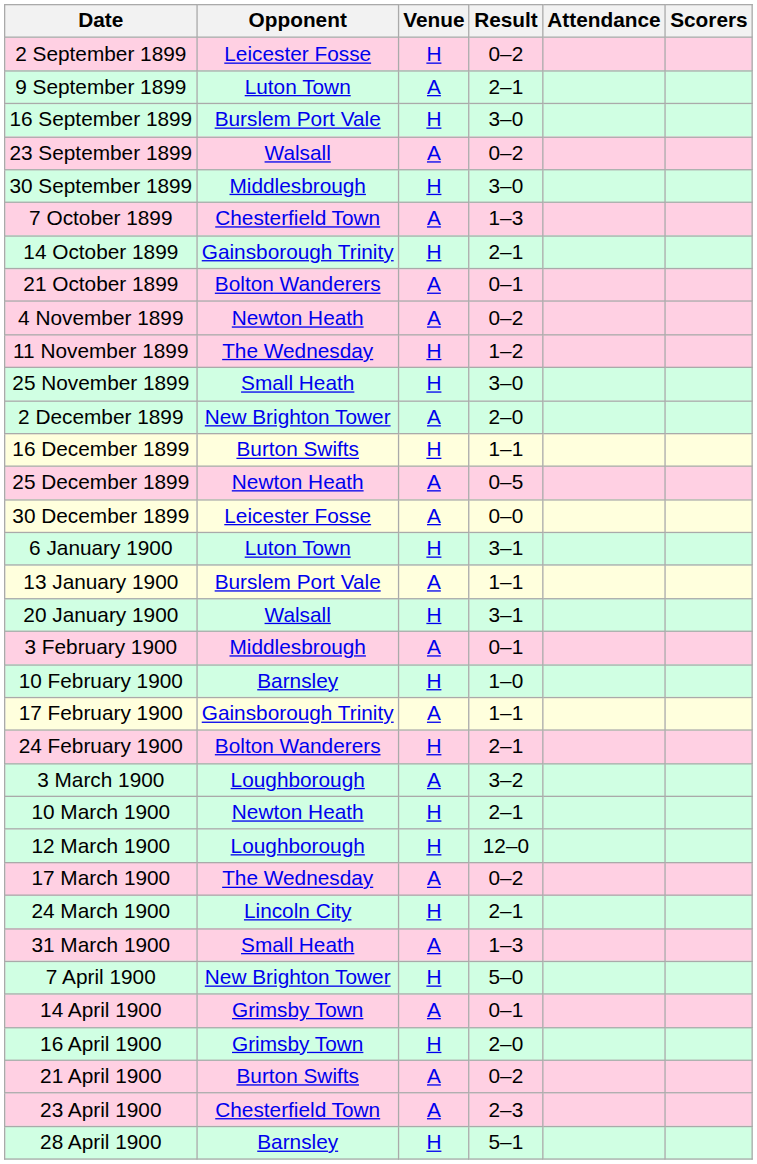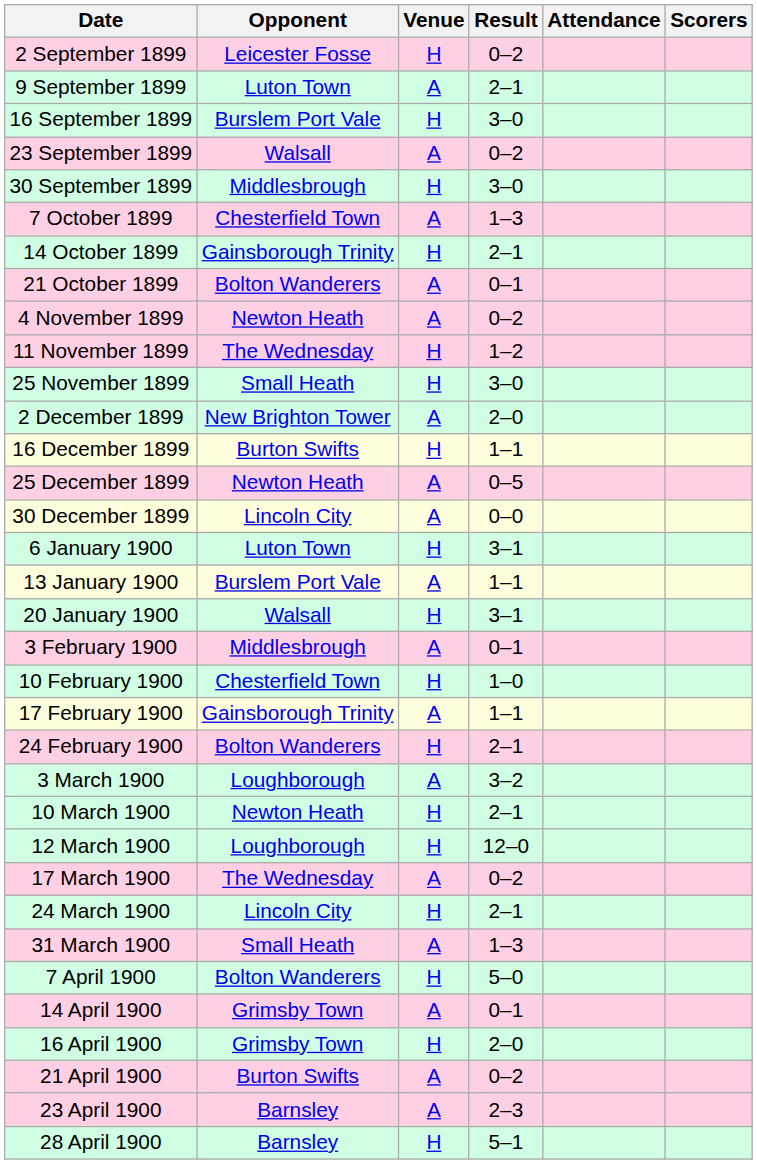 <table class="wikitable sortable" style="text-align:center;">
 <tr>
 <th>Date</th>
 <th>Opponent</th>
 <th>Venue</th>
 <th>Result</th>
 <th>Attendance</th>
 <th>Scorers</th>
 </tr>
 <tr style="background:#ffd0e3;">
 <td>2 September 1899</td>
 <td><a href='#'>Leicester Fosse</a></td>
 <td><a href='#'>H</a></td>
 <td>0–2</td>
 <td></td>
 <td></td>
 </tr>
 <tr style="background:#d0ffe3;">
 <td>9 September 1899</td>
 <td><a href='#'>Luton Town</a></td>
 <td><a href='#'>A</a></td>
 <td>2–1</td>
 <td></td>
 <td></td>
 </tr>
 <tr style="background:#d0ffe3;">
 <td>16 September 1899</td>
 <td><a href='#'>Burslem Port Vale</a></td>
 <td><a href='#'>H</a></td>
 <td>3–0</td>
 <td></td>
 <td></td>
 </tr>
 <tr style="background:#ffd0e3;">
 <td>23 September 1899</td>
 <td><a href='#'>Walsall</a></td>
 <td><a href='#'>A</a></td>
 <td>0–2</td>
 <td></td>
 <td></td>
 </tr>
 <tr style="background:#d0ffe3;">
 <td>30 September 1899</td>
 <td><a href='#'>Middlesbrough</a></td>
 <td><a href='#'>H</a></td>
 <td>3–0</td>
 <td></td>
 <td></td>
 </tr>
 <tr style="background:#ffd0e3;">
 <td>7 October 1899</td>
 <td><a href='#'>Chesterfield Town</a></td>
 <td><a href='#'>A</a></td>
 <td>1–3</td>
 <td></td>
 <td></td>
 </tr>
 <tr style="background:#d0ffe3;">
 <td>14 October 1899</td>
 <td><a href='#'>Gainsborough Trinity</a></td>
 <td><a href='#'>H</a></td>
 <td>2–1</td>
 <td></td>
 <td></td>
 </tr>
 <tr style="background:#ffd0e3;">
 <td>21 October 1899</td>
 <td><a href='#'>Bolton Wanderers</a></td>
 <td><a href='#'>A</a></td>
 <td>0–1</td>
 <td></td>
 <td></td>
 </tr>
 <tr style="background:#ffd0e3;">
 <td>4 November 1899</td>
 <td><a href='#'>Newton Heath</a></td>
 <td><a href='#'>A</a></td>
 <td>0–2</td>
 <td></td>
 <td></td>
 </tr>
 <tr style="background:#ffd0e3;">
 <td>11 November 1899</td>
 <td><a href='#'>The Wednesday</a></td>
 <td><a href='#'>H</a></td>
 <td>1–2</td>
 <td></td>
 <td></td>
 </tr>
 <tr style="background:#d0ffe3;">
 <td>25 November 1899</td>
 <td><a href='#'>Small Heath</a></td>
 <td><a href='#'>H</a></td>
 <td>3–0</td>
 <td></td>
 <td></td>
 </tr>
 <tr style="background:#d0ffe3;">
 <td>2 December 1899</td>
 <td><a href='#'>New Brighton Tower</a></td>
 <td><a href='#'>A</a></td>
 <td>2–0</td>
 <td></td>
 <td></td>
 </tr>
 <tr style="background:#ffffdd;">
 <td>16 December 1899</td>
 <td><a href='#'>Burton Swifts</a></td>
 <td><a href='#'>H</a></td>
 <td>1–1</td>
 <td></td>
 <td></td>
 </tr>
 <tr style="background:#ffd0e3;">
 <td>25 December 1899</td>
 <td><a href='#'>Newton Heath</a></td>
 <td><a href='#'>A</a></td>
 <td>0–5</td>
 <td></td>
 <td></td>
 </tr>
 <tr style="background:#ffffdd;">
 <td>30 December 1899</td>
-<td><a href='#'>Leicester Fosse</a></td>
+<td><a href='#'>Lincoln City</a></td>
 <td><a href='#'>A</a></td>
 <td>0–0</td>
 <td></td>
 <td></td>
 </tr>
 <tr style="background:#d0ffe3;">
 <td>6 January 1900</td>
 <td><a href='#'>Luton Town</a></td>
 <td><a href='#'>H</a></td>
 <td>3–1</td>
 <td></td>
 <td></td>
 </tr>
 <tr style="background:#ffffdd;">
 <td>13 January 1900</td>
 <td><a href='#'>Burslem Port Vale</a></td>
 <td><a href='#'>A</a></td>
 <td>1–1</td>
 <td></td>
 <td></td>
 </tr>
 <tr style="background:#d0ffe3;">
 <td>20 January 1900</td>
 <td><a href='#'>Walsall</a></td>
 <td><a href='#'>H</a></td>
 <td>3–1</td>
 <td></td>
 <td></td>
 </tr>
 <tr style="background:#ffd0e3;">
 <td>3 February 1900</td>
 <td><a href='#'>Middlesbrough</a></td>
 <td><a href='#'>A</a></td>
 <td>0–1</td>
 <td></td>
 <td></td>
 </tr>
 <tr style="background:#d0ffe3;">
 <td>10 February 1900</td>
-<td><a href='#'>Barnsley</a></td>
+<td><a href='#'>Chesterfield Town</a></td>
 <td><a href='#'>H</a></td>
 <td>1–0</td>
 <td></td>
 <td></td>
 </tr>
 <tr style="background:#ffffdd;">
 <td>17 February 1900</td>
 <td><a href='#'>Gainsborough Trinity</a></td>
 <td><a href='#'>A</a></td>
 <td>1–1</td>
 <td></td>
 <td></td>
 </tr>
 <tr style="background:#ffd0e3;">
 <td>24 February 1900</td>
 <td><a href='#'>Bolton Wanderers</a></td>
 <td><a href='#'>H</a></td>
 <td>2–1</td>
 <td></td>
 <td></td>
 </tr>
 <tr style="background:#d0ffe3;">
 <td>3 March 1900</td>
 <td><a href='#'>Loughborough</a></td>
 <td><a href='#'>A</a></td>
 <td>3–2</td>
 <td></td>
 <td></td>
 </tr>
 <tr style="background:#d0ffe3;">
 <td>10 March 1900</td>
 <td><a href='#'>Newton Heath</a></td>
 <td><a href='#'>H</a></td>
 <td>2–1</td>
 <td></td>
 <td></td>
 </tr>
 <tr style="background:#d0ffe3;">
 <td>12 March 1900</td>
 <td><a href='#'>Loughborough</a></td>
 <td><a href='#'>H</a></td>
 <td>12–0</td>
 <td></td>
 <td></td>
 </tr>
 <tr style="background:#ffd0e3;">
 <td>17 March 1900</td>
 <td><a href='#'>The Wednesday</a></td>
 <td><a href='#'>A</a></td>
 <td>0–2</td>
 <td></td>
 <td></td>
 </tr>
 <tr style="background:#d0ffe3;">
 <td>24 March 1900</td>
 <td><a href='#'>Lincoln City</a></td>
 <td><a href='#'>H</a></td>
 <td>2–1</td>
 <td></td>
 <td></td>
 </tr>
 <tr style="background:#ffd0e3;">
 <td>31 March 1900</td>
 <td><a href='#'>Small Heath</a></td>
 <td><a href='#'>A</a></td>
 <td>1–3</td>
 <td></td>
 <td></td>
 </tr>
 <tr style="background:#d0ffe3;">
 <td>7 April 1900</td>
-<td><a href='#'>New Brighton Tower</a></td>
+<td><a href='#'>Bolton Wanderers</a></td>
 <td><a href='#'>H</a></td>
 <td>5–0</td>
 <td></td>
 <td></td>
 </tr>
 <tr style="background:#ffd0e3;">
 <td>14 April 1900</td>
 <td><a href='#'>Grimsby Town</a></td>
 <td><a href='#'>A</a></td>
 <td>0–1</td>
 <td></td>
 <td></td>
 </tr>
 <tr style="background:#d0ffe3;">
 <td>16 April 1900</td>
 <td><a href='#'>Grimsby Town</a></td>
 <td><a href='#'>H</a></td>
 <td>2–0</td>
 <td></td>
 <td></td>
 </tr>
 <tr style="background:#ffd0e3;">
 <td>21 April 1900</td>
 <td><a href='#'>Burton Swifts</a></td>
 <td><a href='#'>A</a></td>
 <td>0–2</td>
 <td></td>
 <td></td>
 </tr>
 <tr style="background:#ffd0e3;">
 <td>23 April 1900</td>
-<td><a href='#'>Chesterfield Town</a></td>
+<td><a href='#'>Barnsley</a></td>
 <td><a href='#'>A</a></td>
 <td>2–3</td>
 <td></td>
 <td></td>
 </tr>
 <tr style="background:#d0ffe3;">
 <td>28 April 1900</td>
 <td><a href='#'>Barnsley</a></td>
 <td><a href='#'>H</a></td>
 <td>5–1</td>
 <td></td>
 <td></td>
 </tr>
 </table>
